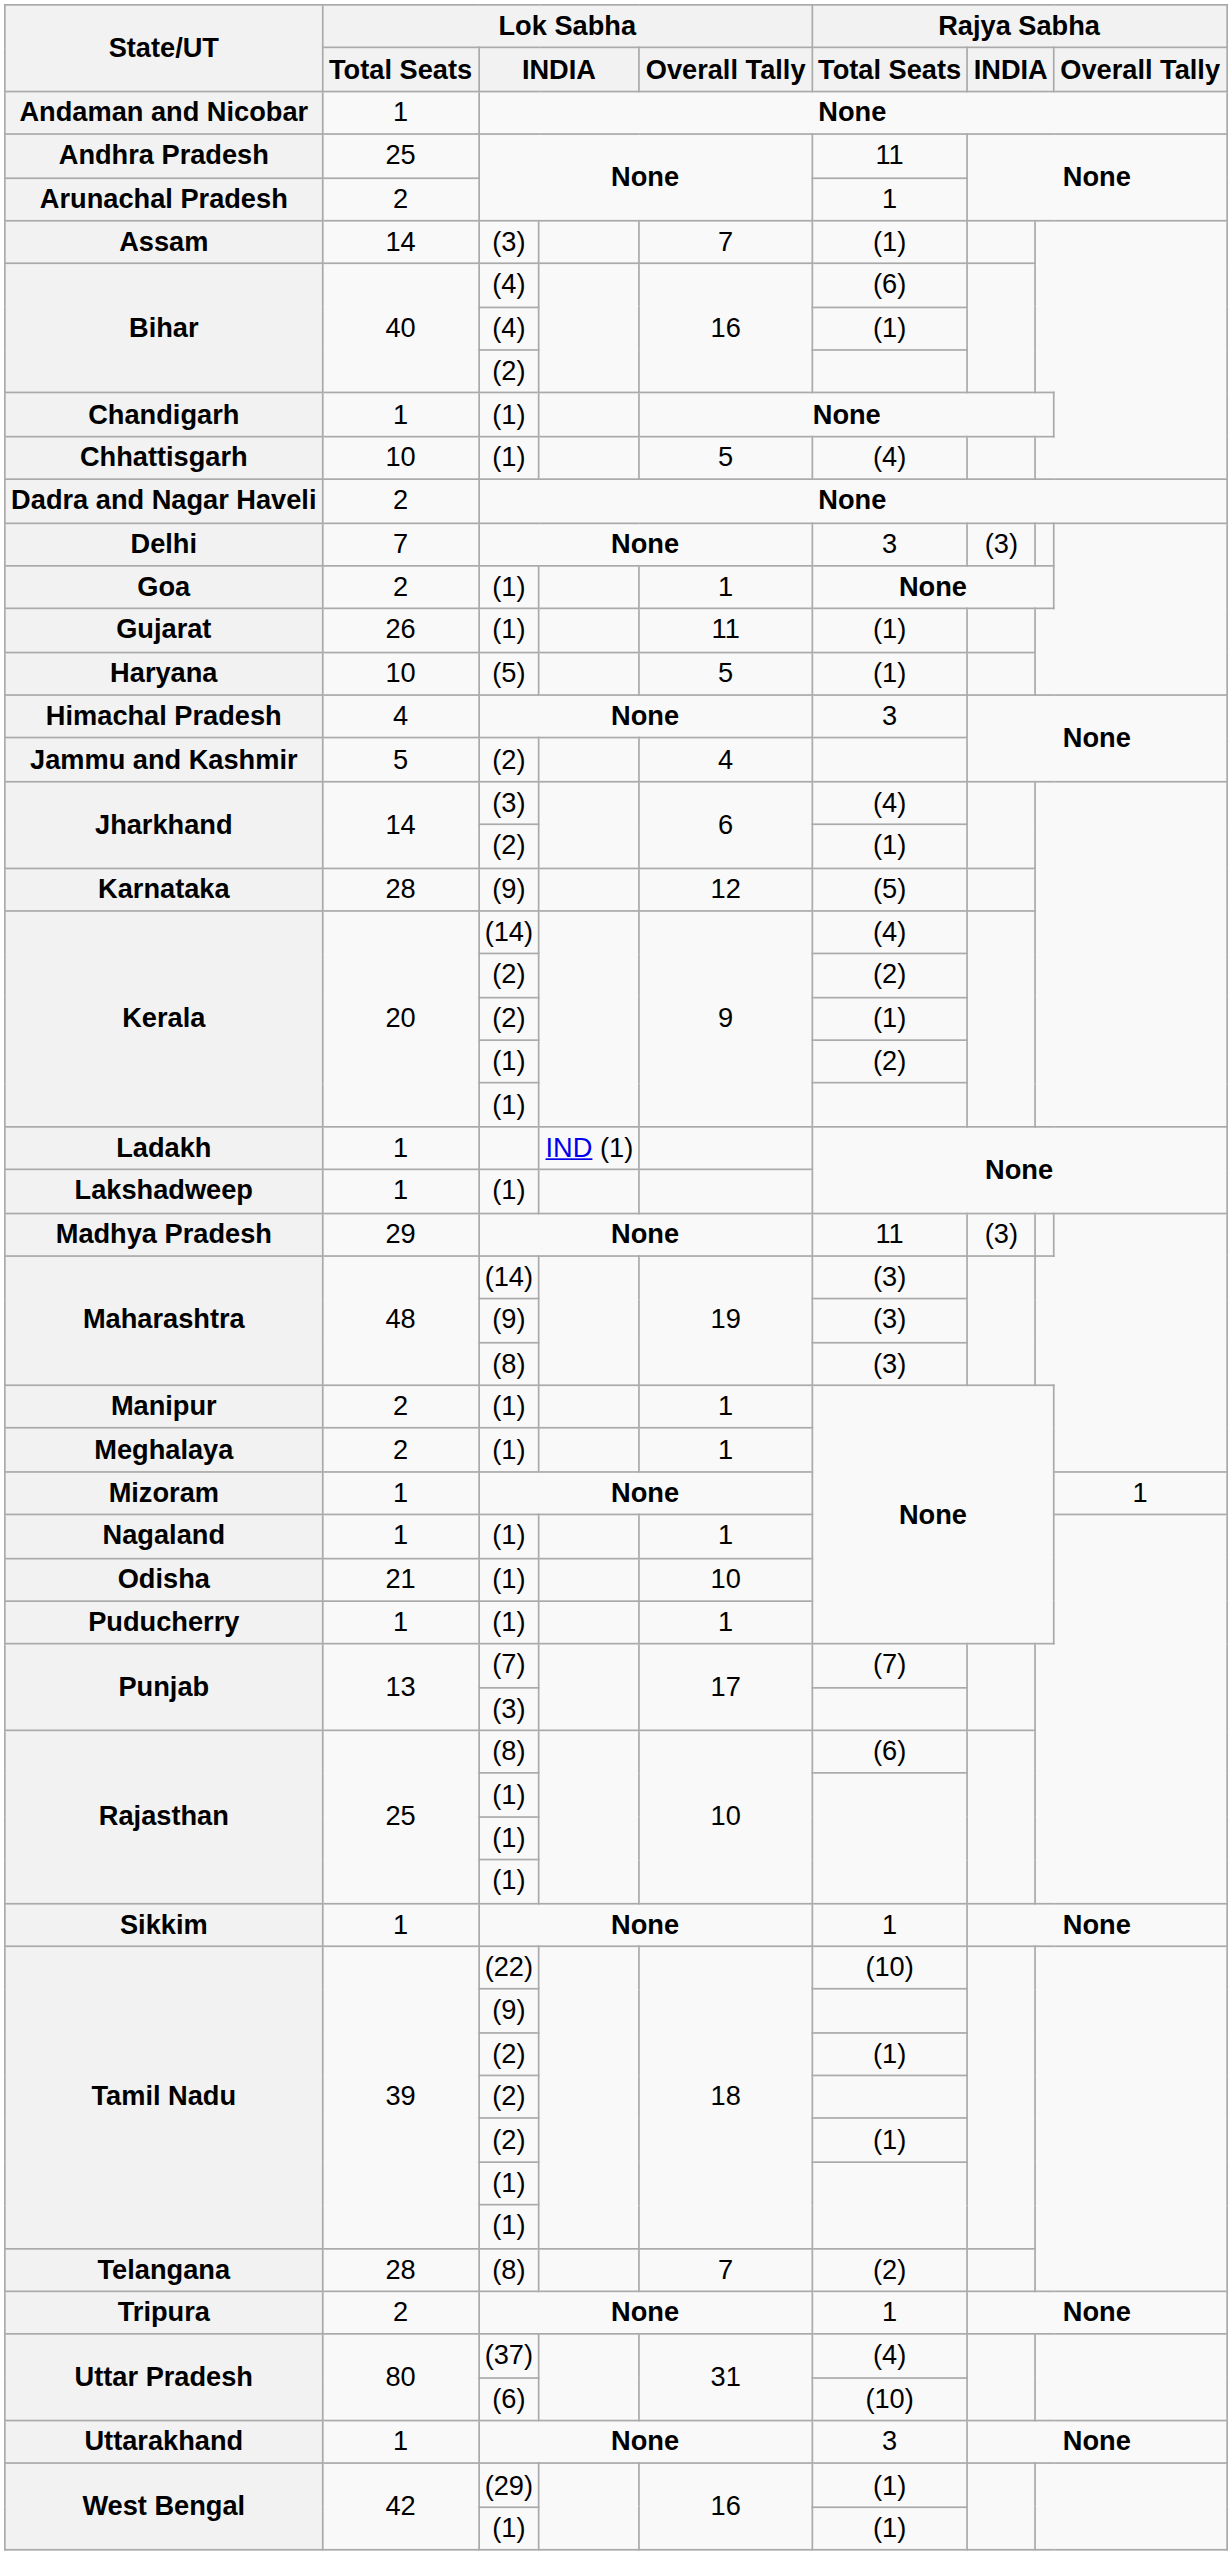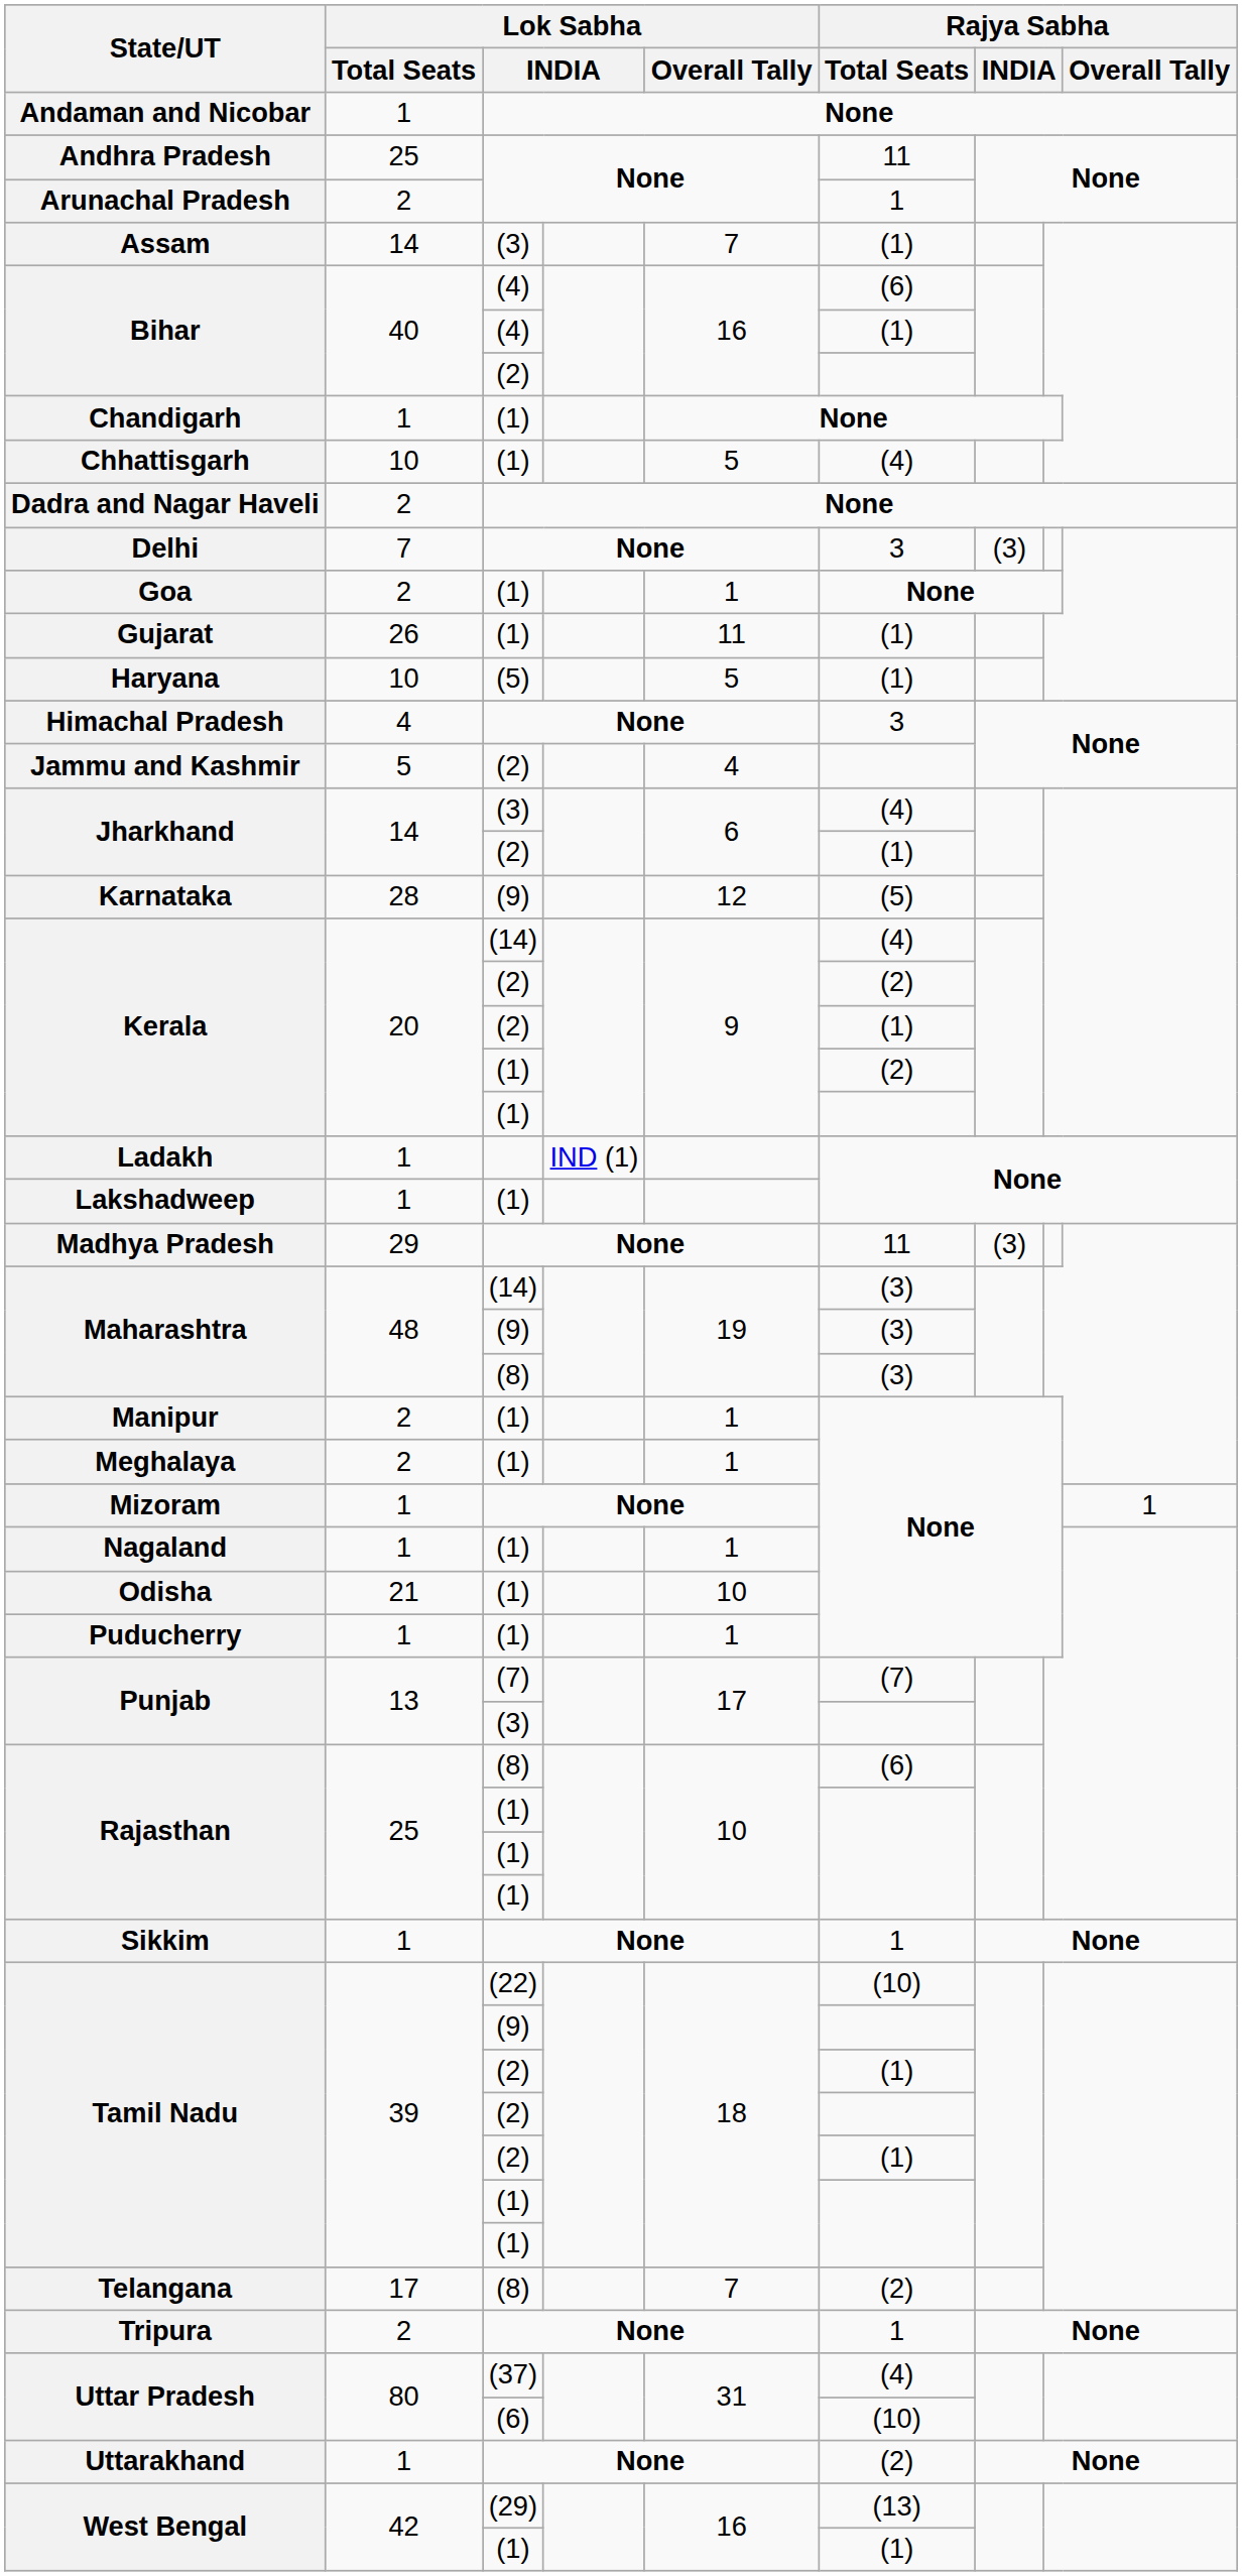 <table class="wikitable sortable" style="text-align:center">
 <tr>
 <th rowspan="2">State/UT</th>
 <th colspan="4">Lok Sabha</th>
 <th colspan="4">Rajya Sabha</th>
 </tr>
 <tr>
 <th>Total Seats</th>
 <th colspan="2">INDIA</th>
 <th>Overall Tally</th>
 <th>Total Seats</th>
 <th colspan="2">INDIA</th>
 <th>Overall Tally</th>
 </tr>
 <tr>
 <th>Andaman and Nicobar</th>
 <td>1</td>
 <td colspan="7"><strong>None</strong></td>
 </tr>
 <tr>
 <th>Andhra Pradesh</th>
 <td>25</td>
 <td colspan="3" rowspan="2"><strong>None</strong></td>
 <td>11</td>
 <td colspan="3" rowspan="2"><strong>None</strong></td>
 </tr>
 <tr>
 <th>Arunachal Pradesh</th>
 <td>2</td>
 <td>1</td>
 </tr>
 <tr>
 <th>Assam</th>
 <td>14</td>
 <td> (3)</td>
 <td rowspan="1"></td>
 <td>7</td>
 <td> (1)</td>
 <td></td>
 </tr>
 <tr>
 <th rowspan="3">Bihar</th>
 <td rowspan="3">40</td>
 <td> (4)</td>
 <td rowspan="3"></td>
 <td rowspan="3">16</td>
 <td> (6)</td>
 <td rowspan="3"></td>
 </tr>
 <tr>
 <td> (4)</td>
 <td> (1)</td>
 </tr>
 <tr>
 <td> (2)</td>
 </tr>
 <tr>
 <th>Chandigarh</th>
 <td>1</td>
 <td> (1)</td>
 <td></td>
 <td colspan="4"><strong>None</strong></td>
 </tr>
 <tr>
 <th>Chhattisgarh</th>
 <td>10</td>
 <td> (1)</td>
 <td></td>
 <td>5</td>
 <td> (4)</td>
 <td></td>
 </tr>
 <tr>
 <th>Dadra and Nagar Haveli</th>
 <td>2</td>
 <td colspan="7"><strong>None</strong></td>
 </tr>
 <tr>
 <th>Delhi</th>
 <td>7</td>
 <td colspan="3"><strong>None</strong></td>
 <td>3</td>
 <td> (3)</td>
 <td></td>
 </tr>
 <tr>
 <th>Goa</th>
 <td>2</td>
 <td> (1)</td>
 <td></td>
 <td>1</td>
 <td colspan="3"><strong>None</strong></td>
 </tr>
 <tr>
 <th>Gujarat</th>
 <td>26</td>
 <td> (1)</td>
 <td rowspan="1"></td>
 <td>11</td>
 <td> (1)</td>
 <td></td>
 </tr>
 <tr>
 <th>Haryana</th>
 <td>10</td>
 <td> (5)</td>
 <td></td>
 <td>5</td>
 <td> (1)</td>
 <td></td>
 </tr>
 <tr>
 <th>Himachal Pradesh</th>
 <td>4</td>
 <td colspan="3"><strong>None</strong></td>
 <td>3</td>
 <td colspan="3" rowspan="2"><strong>None</strong></td>
 </tr>
 <tr>
 <th>Jammu and Kashmir</th>
 <td>5</td>
 <td> (2)</td>
 <td></td>
 <td>4</td>
 </tr>
 <tr>
 <th rowspan="2">Jharkhand</th>
 <td rowspan="2">14</td>
 <td> (3)</td>
 <td rowspan="2"></td>
 <td rowspan="2">6</td>
 <td> (4)</td>
 <td rowspan="2"></td>
 </tr>
 <tr>
 <td> (2)</td>
 <td> (1)</td>
 </tr>
 <tr>
 <th>Karnataka</th>
 <td>28</td>
 <td> (9)</td>
 <td></td>
 <td>12</td>
 <td> (5)</td>
 <td></td>
 </tr>
 <tr>
 <th rowspan="5">Kerala</th>
 <td rowspan="5">20</td>
 <td> (14)</td>
 <td rowspan="5"></td>
 <td rowspan="5">9</td>
 <td> (4)</td>
 <td rowspan="5"></td>
 </tr>
 <tr>
 <td> (2)</td>
 <td> (2)</td>
 </tr>
 <tr>
 <td> (2)</td>
 <td> (1)</td>
 </tr>
 <tr>
 <td> (1)</td>
 <td> (2)</td>
 </tr>
 <tr>
 <td> (1)</td>
 </tr>
 <tr>
 <th>Ladakh</th>
 <td>1</td>
 <td></td>
 <td><a href='#'>IND</a> (1)</td>
 <td rowspan="1"></td>
 <td colspan="4" rowspan="2"><strong>None</strong></td>
 </tr>
 <tr>
 <th>Lakshadweep</th>
 <td>1</td>
 <td> (1)</td>
 <td></td>
 </tr>
 <tr>
 <th>Madhya Pradesh</th>
 <td>29</td>
 <td colspan="3"><strong>None</strong></td>
 <td>11</td>
 <td> (3)</td>
 <td></td>
 </tr>
 <tr>
 <th rowspan="3">Maharashtra</th>
 <td rowspan="3">48</td>
 <td> (14)</td>
 <td rowspan="3"></td>
 <td rowspan="3">19</td>
 <td> (3)</td>
 <td rowspan="3"></td>
 </tr>
 <tr>
 <td> (9)</td>
 <td> (3)</td>
 </tr>
 <tr>
 <td> (8)</td>
 <td> (3)</td>
 </tr>
 <tr>
 <th>Manipur</th>
 <td>2</td>
 <td> (1)</td>
 <td></td>
 <td>1</td>
 <td colspan="3" rowspan="6"><strong>None</strong></td>
 </tr>
 <tr>
 <th>Meghalaya</th>
 <td>2</td>
 <td> (1)</td>
 <td></td>
 <td>1</td>
 </tr>
 <tr>
 <th>Mizoram</th>
 <td>1</td>
 <td colspan="3"><strong>None</strong></td>
 <td>1</td>
 </tr>
 <tr>
 <th>Nagaland</th>
 <td>1</td>
 <td> (1)</td>
 <td></td>
 <td>1</td>
 </tr>
 <tr>
 <th>Odisha</th>
 <td>21</td>
 <td> (1)</td>
 <td></td>
 <td>10</td>
 </tr>
 <tr>
 <th>Puducherry</th>
 <td>1</td>
 <td> (1)</td>
 <td></td>
 <td>1</td>
 </tr>
 <tr>
 <th rowspan="2">Punjab</th>
 <td rowspan="2">13</td>
 <td> (7)</td>
 <td rowspan="2"></td>
 <td rowspan="2">17</td>
 <td> (7)</td>
 <td rowspan="2"></td>
 </tr>
 <tr>
 <td> (3)</td>
 </tr>
 <tr>
 <th rowspan="4">Rajasthan</th>
 <td rowspan="4">25</td>
 <td> (8)</td>
 <td rowspan="4"></td>
 <td rowspan="4">10</td>
 <td> (6)</td>
 <td rowspan="4"></td>
 </tr>
 <tr>
 <td> (1)</td>
 </tr>
 <tr>
 <td> (1)</td>
 </tr>
 <tr>
 <td> (1)</td>
 </tr>
 <tr>
 <th>Sikkim</th>
 <td>1</td>
 <td colspan="3"><strong>None</strong></td>
 <td>1</td>
 <td colspan="3"><strong>None</strong></td>
 </tr>
 <tr>
 <th rowspan="7">Tamil Nadu</th>
 <td rowspan="7">39</td>
 <td> (22)</td>
 <td rowspan="7"></td>
 <td rowspan="7">18</td>
 <td> (10)</td>
 <td rowspan="7"></td>
 </tr>
 <tr>
 <td> (9)</td>
 </tr>
 <tr>
 <td> (2)</td>
 <td> (1)</td>
 </tr>
 <tr>
 <td> (2)</td>
 </tr>
 <tr>
 <td> (2)</td>
 <td> (1)</td>
 </tr>
 <tr>
 <td> (1)</td>
 </tr>
 <tr>
 <td> (1)</td>
 </tr>
 <tr>
 <th>Telangana</th>
-<td>28</td>
+<td>17</td>
 <td> (8)</td>
 <td></td>
 <td>7</td>
 <td> (2)</td>
 <td></td>
 </tr>
 <tr>
 <th>Tripura</th>
 <td>2</td>
 <td colspan="3"><strong>None</strong></td>
 <td>1</td>
 <td colspan="3"><strong>None</strong></td>
 </tr>
 <tr>
 <th rowspan="2">Uttar Pradesh</th>
 <td rowspan="2">80</td>
 <td> (37)</td>
 <td rowspan="2"></td>
 <td rowspan="2">31</td>
 <td> (4)</td>
 <td rowspan="2"></td>
 </tr>
 <tr>
 <td> (6)</td>
 <td> (10)</td>
 </tr>
 <tr>
 <th>Uttarakhand</th>
 <td>1</td>
 <td colspan="3"><strong>None</strong></td>
-<td>3</td>
+<td> (2)</td>
 <td colspan="3"><strong>None</strong></td>
 </tr>
 <tr>
 <th rowspan="2">West Bengal</th>
 <td rowspan="2">42</td>
 <td> (29)</td>
 <td rowspan="2"></td>
 <td rowspan="2">16</td>
-<td> (1)</td>
+<td> (13)</td>
 <td rowspan="2"></td>
 </tr>
 <tr>
 <td> (1)</td>
 <td> (1)</td>
 </tr>
 </table>
